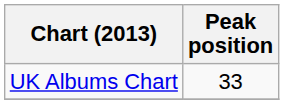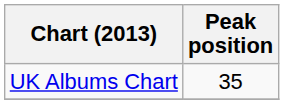 <table class="wikitable sortable">
 <tr>
 <th scope="col">Chart (2013)</th>
 <th scope="col">Peak<br>position</th>
 </tr>
 <tr>
 <td><a href='#'>UK Albums Chart</a></td>
-<td style="text-align:center;">33</td>
+<td style="text-align:center;">35</td>
 </tr>
 <tr>
 </tr>
 </table>
